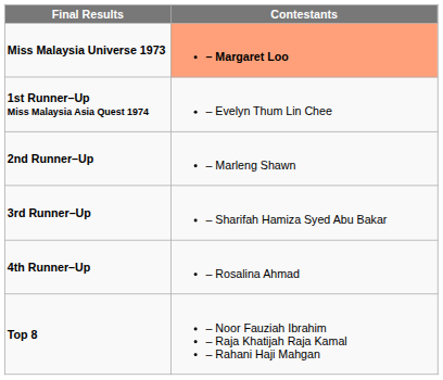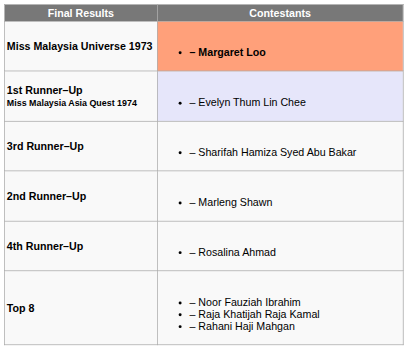 <table class="wikitable sortable" style="font-size: 90%;">
 <tr>
 <th width="200" style="background-color:#787878;color:#FFFFFF;">Final Results</th>
 <th width="325" style="background-color:#787878;color:#FFFFFF;">Contestants</th>
 </tr>
 <tr>
 <td><strong>Miss Malaysia Universe 1973</strong></td>
 <td style="background: lightsalmon;"><br><ul><li><strong> – Margaret Loo</strong></li></ul></td>
 </tr>
 <tr>
 <td><strong>1st Runner–Up</strong><br><small><strong>Miss Malaysia Asia Quest 1974</strong></small></td>
-<td><br><ul><li><strong></strong> – Evelyn Thum Lin Chee</li></ul></td>
+<td style="background: lavender;"><br><ul><li><strong></strong> – Evelyn Thum Lin Chee</li></ul></td>
+</tr>
+<tr>
+<td><strong>3rd Runner–Up</strong></td>
+<td><br><ul><li><strong></strong> – Sharifah Hamiza Syed Abu Bakar</li></ul></td>
 </tr>
 <tr>
 <td><strong>2nd Runner–Up</strong></td>
 <td><br><ul><li><strong></strong> – Marleng Shawn</li></ul></td>
-</tr>
-<tr>
-<td><strong>3rd Runner–Up</strong></td>
-<td><br><ul><li><strong></strong> – Sharifah Hamiza Syed Abu Bakar</li></ul></td>
 </tr>
 <tr>
 <td><strong>4th Runner–Up</strong></td>
 <td><br><ul><li><strong></strong> – Rosalina Ahmad</li></ul></td>
 </tr>
 <tr>
 <td><strong>Top 8</strong></td>
 <td><br><ul><li><strong></strong> – Noor Fauziah Ibrahim</li><li><strong></strong> – Raja Khatijah Raja Kamal</li><li><strong></strong> – Rahani Haji Mahgan</li></ul></td>
 </tr>
 </table>
